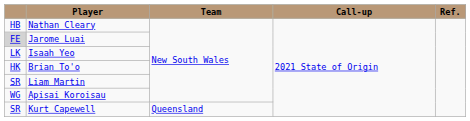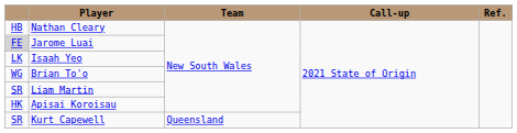 <table style="width:700px;" class="wikitable sortable">
 <tr style="background:#bdb76b;">
 <th style="background:#B99877; color:black; text-align:center;"></th>
 <th style="background:#B99877; color:black; text-align:center;">Player</th>
 <th style="background:#B99877; color:black; text-align:center;">Team</th>
 <th style="background:#B99877; color:black; text-align:center;">Call-up</th>
 <th style="background:#b99877; color:black; text-align:center; width:40px;">Ref.</th>
 </tr>
 <tr>
 <td style="text-align:center"><a href='#'>HB</a></td>
 <td><a href='#'>Nathan Cleary</a></td>
 <td rowspan="6"> <a href='#'>New South Wales</a></td>
 <td rowspan="7"><a href='#'>2021 State of Origin</a></td>
 </tr>
 <tr>
 <td style="background: lightgrey; text-align:center"><a href='#'>FE</a></td>
 <td><a href='#'>Jarome Luai</a></td>
 </tr>
 <tr>
 <td style="text-align:center"><a href='#'>LK</a></td>
 <td><a href='#'>Isaah Yeo</a></td>
 </tr>
 <tr>
-<td style="text-align:center"><a href='#'>HK</a></td>
+<td style="text-align:center"><a href='#'>WG</a></td>
 <td><a href='#'>Brian To'o</a></td>
 </tr>
 <tr>
 <td style="text-align:center"><a href='#'>SR</a></td>
 <td><a href='#'>Liam Martin</a></td>
 </tr>
 <tr>
-<td style="text-align:center"><a href='#'>WG</a></td>
+<td style="text-align:center"><a href='#'>HK</a></td>
 <td><a href='#'>Apisai Koroisau</a></td>
 </tr>
 <tr>
 <td style="text-align:center"><a href='#'>SR</a></td>
 <td><a href='#'>Kurt Capewell</a></td>
 <td> <a href='#'>Queensland</a></td>
 </tr>
 </table>
